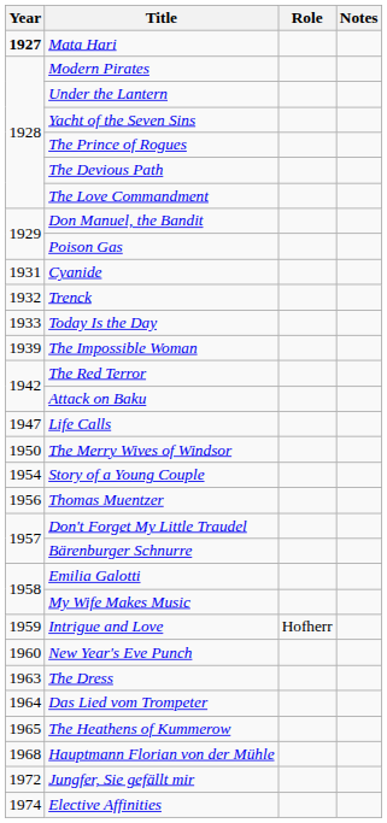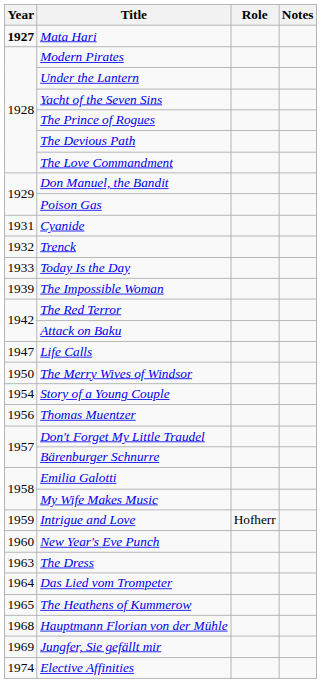 <table class="wikitable sortable">
 <tr>
 <th>Year</th>
 <th>Title</th>
 <th>Role</th>
 <th class="unsortable">Notes</th>
 </tr>
 <tr>
 <td><strong>1927</strong></td>
 <td><em><a href='#'>Mata Hari</a></em></td>
 <td></td>
 <td></td>
 </tr>
 <tr>
 <td rowspan="6">1928</td>
 <td><em><a href='#'>Modern Pirates</a></em></td>
 <td></td>
 <td></td>
 </tr>
 <tr>
 <td><em><a href='#'>Under the Lantern</a></em></td>
 <td></td>
 <td></td>
 </tr>
 <tr>
 <td><em><a href='#'>Yacht of the Seven Sins</a></em></td>
 <td></td>
 <td></td>
 </tr>
 <tr>
 <td><em><a href='#'>The Prince of Rogues</a></em></td>
 <td></td>
 <td></td>
 </tr>
 <tr>
 <td><em><a href='#'>The Devious Path</a></em></td>
 <td></td>
 <td></td>
 </tr>
 <tr>
 <td><em><a href='#'>The Love Commandment</a></em></td>
 <td></td>
 <td></td>
 </tr>
 <tr>
 <td rowspan="2">1929</td>
 <td><em><a href='#'>Don Manuel, the Bandit</a></em></td>
 <td></td>
 <td></td>
 </tr>
 <tr>
 <td><em><a href='#'>Poison Gas</a></em></td>
 <td></td>
 <td></td>
 </tr>
 <tr>
 <td>1931</td>
 <td><em><a href='#'>Cyanide</a></em></td>
 <td></td>
 <td></td>
 </tr>
 <tr>
 <td>1932</td>
 <td><em><a href='#'>Trenck</a></em></td>
 <td></td>
 <td></td>
 </tr>
 <tr>
 <td>1933</td>
 <td><em><a href='#'>Today Is the Day</a></em></td>
 <td></td>
 </tr>
 <tr>
 <td>1939</td>
 <td><em><a href='#'>The Impossible Woman</a></em></td>
 <td></td>
 <td></td>
 </tr>
 <tr>
 <td rowspan="2">1942</td>
 <td><em><a href='#'>The Red Terror</a></em></td>
 <td></td>
 <td></td>
 </tr>
 <tr>
 <td><em><a href='#'>Attack on Baku</a></em></td>
 <td></td>
 <td></td>
 </tr>
 <tr>
 <td>1947</td>
 <td><em><a href='#'>Life Calls</a></em></td>
 <td></td>
 <td></td>
 </tr>
 <tr>
 <td>1950</td>
 <td><em><a href='#'>The Merry Wives of Windsor</a></em></td>
 <td></td>
 <td></td>
 </tr>
 <tr>
 <td>1954</td>
 <td><em><a href='#'>Story of a Young Couple</a></em></td>
 <td></td>
 <td></td>
 </tr>
 <tr>
 <td>1956</td>
 <td><em><a href='#'>Thomas Muentzer</a></em></td>
 <td></td>
 <td></td>
 </tr>
 <tr>
 <td rowspan="2">1957</td>
 <td><em><a href='#'>Don't Forget My Little Traudel</a></em></td>
 <td></td>
 <td></td>
 </tr>
 <tr>
 <td><em><a href='#'>Bärenburger Schnurre</a></em></td>
 <td></td>
 <td></td>
 </tr>
 <tr>
 <td rowspan="2">1958</td>
 <td><em><a href='#'>Emilia Galotti</a></em></td>
 <td></td>
 <td></td>
 </tr>
 <tr>
 <td><em><a href='#'>My Wife Makes Music</a></em></td>
 <td></td>
 <td></td>
 </tr>
 <tr>
 <td>1959</td>
 <td><em><a href='#'>Intrigue and Love</a></em></td>
 <td>Hofherr</td>
 <td></td>
 </tr>
 <tr>
 <td>1960</td>
 <td><em><a href='#'>New Year's Eve Punch</a></em></td>
 <td></td>
 <td></td>
 </tr>
 <tr>
 <td>1963</td>
 <td><em><a href='#'>The Dress</a></em></td>
 <td></td>
 <td></td>
 </tr>
 <tr>
 <td>1964</td>
 <td><em><a href='#'>Das Lied vom Trompeter</a></em></td>
 <td></td>
 <td></td>
 </tr>
 <tr>
 <td>1965</td>
 <td><em><a href='#'>The Heathens of Kummerow</a></em></td>
 <td></td>
 <td></td>
 </tr>
 <tr>
 <td>1968</td>
 <td><em><a href='#'>Hauptmann Florian von der Mühle</a></em></td>
 <td></td>
 <td></td>
 </tr>
 <tr>
-<td>1972</td>
+<td>1969</td>
 <td><em><a href='#'>Jungfer, Sie gefällt mir</a></em></td>
 <td></td>
 <td></td>
 </tr>
 <tr>
 <td>1974</td>
 <td><em><a href='#'>Elective Affinities</a></em></td>
 <td></td>
 <td></td>
 </tr>
 </table>
